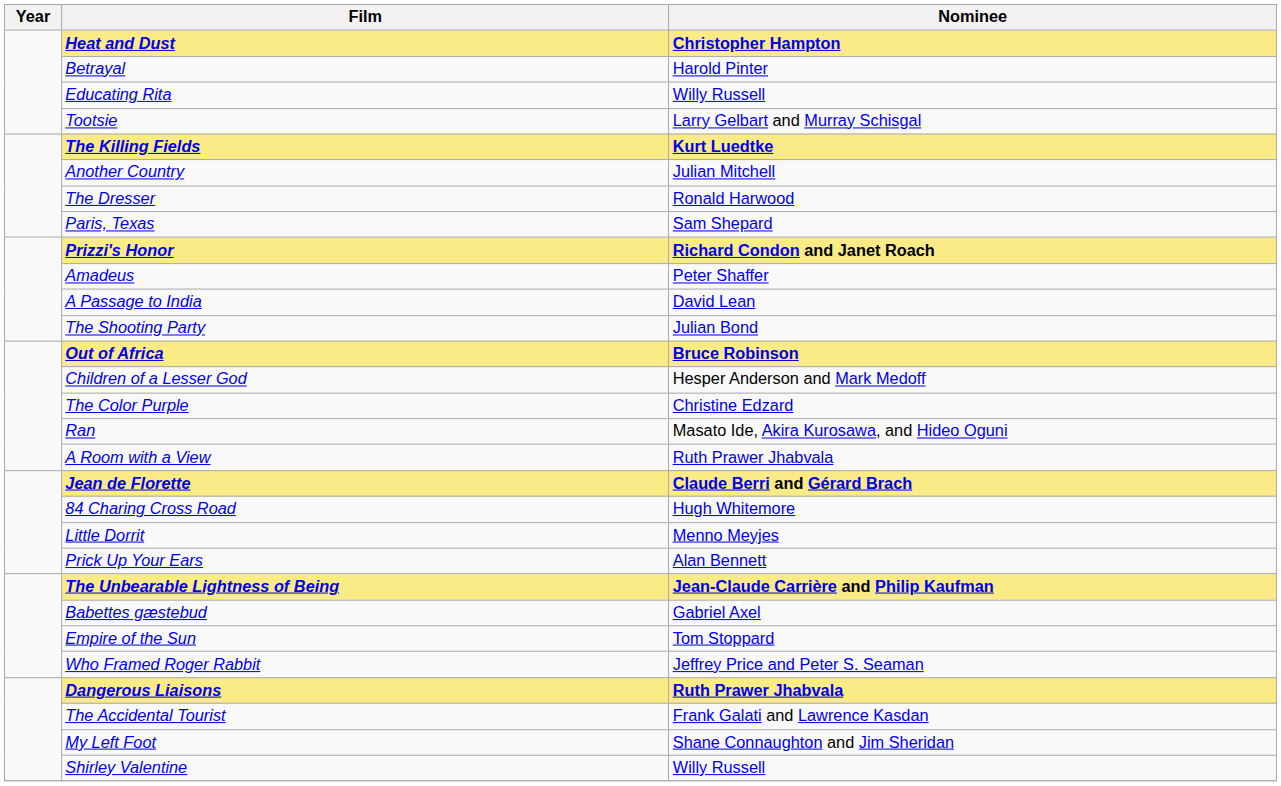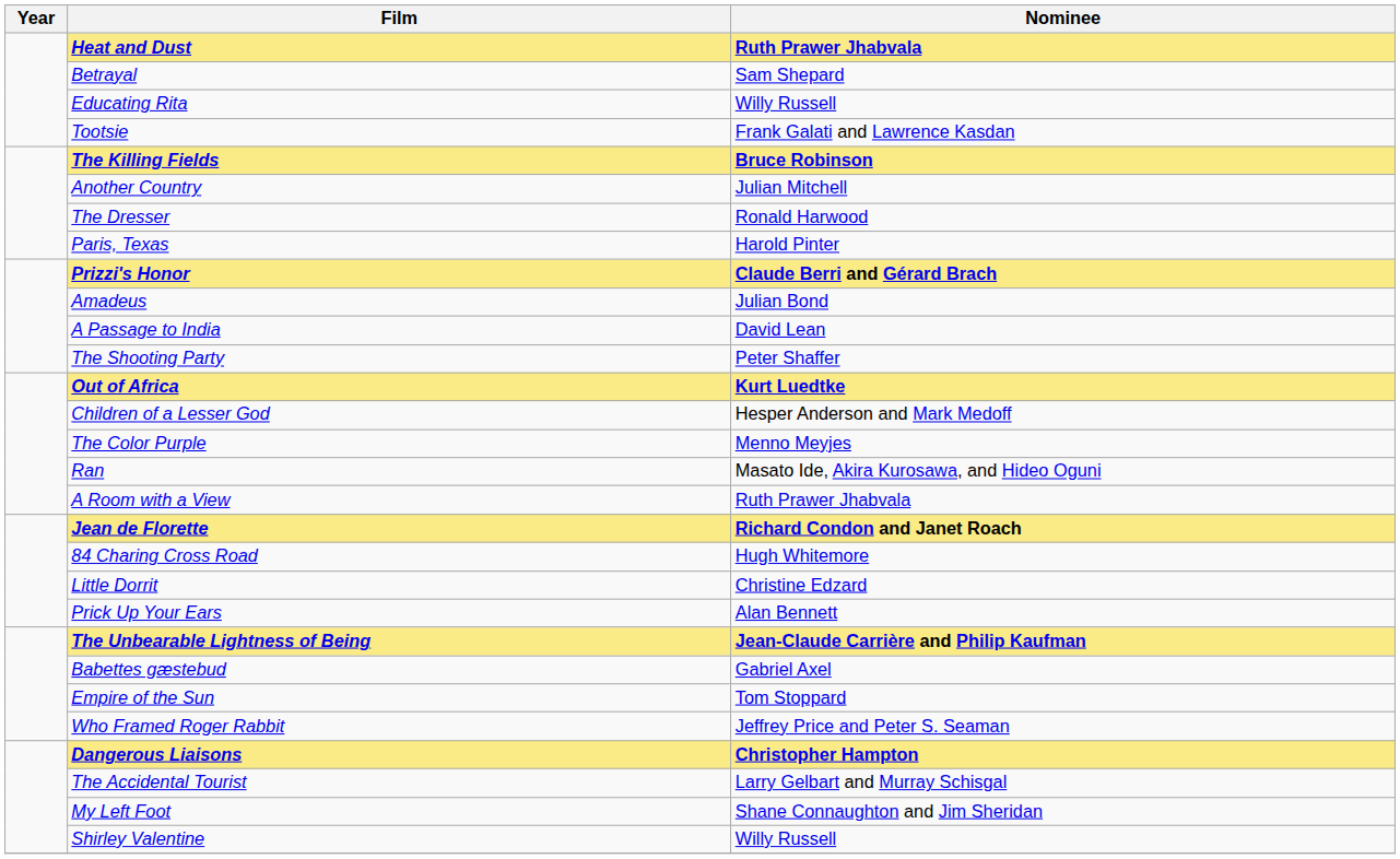 <table class="wikitable">
 <tr>
 <th scope="col" style="width:2%;">Year</th>
 <th scope="col" style="width:30%;">Film</th>
 <th scope="col" style="width:30%;">Nominee</th>
 </tr>
 <tr>
 <td rowspan="4"></td>
 <td style="background:#FAEB86"><strong><em><a href='#'>Heat and Dust</a></em></strong></td>
-<td style="background:#FAEB86"><strong><a href='#'>Christopher Hampton</a></strong></td>
+<td style="background:#FAEB86"><strong><a href='#'>Ruth Prawer Jhabvala</a></strong></td>
 </tr>
 <tr>
 <td><em><a href='#'>Betrayal</a></em></td>
-<td><a href='#'>Harold Pinter</a></td>
+<td><a href='#'>Sam Shepard</a></td>
 </tr>
 <tr>
 <td><em><a href='#'>Educating Rita</a></em></td>
 <td><a href='#'>Willy Russell</a></td>
 </tr>
 <tr>
 <td><em><a href='#'>Tootsie</a></em></td>
-<td><a href='#'>Larry Gelbart</a> and <a href='#'>Murray Schisgal</a></td>
+<td><a href='#'>Frank Galati</a> and <a href='#'>Lawrence Kasdan</a></td>
 </tr>
 <tr>
 <td rowspan="4"></td>
 <td style="background:#FAEB86"><strong><em><a href='#'>The Killing Fields</a></em></strong></td>
-<td style="background:#FAEB86"><strong><a href='#'>Kurt Luedtke</a></strong></td>
+<td style="background:#FAEB86"><strong><a href='#'>Bruce Robinson</a></strong></td>
 </tr>
 <tr>
 <td><em><a href='#'>Another Country</a></em></td>
 <td><a href='#'>Julian Mitchell</a></td>
 </tr>
 <tr>
 <td><em><a href='#'>The Dresser</a></em></td>
 <td><a href='#'>Ronald Harwood</a></td>
 </tr>
 <tr>
 <td><em><a href='#'>Paris, Texas</a></em></td>
-<td><a href='#'>Sam Shepard</a></td>
+<td><a href='#'>Harold Pinter</a></td>
 </tr>
 <tr>
 <td rowspan="4"></td>
 <td style="background:#FAEB86"><strong><em><a href='#'>Prizzi's Honor</a></em></strong></td>
-<td style="background:#FAEB86"><strong><a href='#'>Richard Condon</a> and Janet Roach</strong></td>
+<td style="background:#FAEB86"><strong><a href='#'>Claude Berri</a> and <a href='#'>Gérard Brach</a></strong></td>
 </tr>
 <tr>
 <td><em><a href='#'>Amadeus</a></em></td>
-<td><a href='#'>Peter Shaffer</a></td>
+<td><a href='#'>Julian Bond</a></td>
 </tr>
 <tr>
 <td><em><a href='#'>A Passage to India</a></em></td>
 <td><a href='#'>David Lean</a></td>
 </tr>
 <tr>
 <td><em><a href='#'>The Shooting Party</a></em></td>
-<td><a href='#'>Julian Bond</a></td>
+<td><a href='#'>Peter Shaffer</a></td>
 </tr>
 <tr>
 <td rowspan="5"></td>
 <td style="background:#FAEB86"><strong><em><a href='#'>Out of Africa</a></em></strong></td>
-<td style="background:#FAEB86"><strong><a href='#'>Bruce Robinson</a></strong></td>
+<td style="background:#FAEB86"><strong><a href='#'>Kurt Luedtke</a></strong></td>
 </tr>
 <tr>
 <td><em><a href='#'>Children of a Lesser God</a></em></td>
 <td>Hesper Anderson and <a href='#'>Mark Medoff</a></td>
 </tr>
 <tr>
 <td><em><a href='#'>The Color Purple</a></em></td>
-<td><a href='#'>Christine Edzard</a></td>
+<td><a href='#'>Menno Meyjes</a></td>
 </tr>
 <tr>
 <td><em><a href='#'>Ran</a></em></td>
 <td>Masato Ide, <a href='#'>Akira Kurosawa</a>, and <a href='#'>Hideo Oguni</a></td>
 </tr>
 <tr>
 <td><em><a href='#'>A Room with a View</a></em></td>
 <td><a href='#'>Ruth Prawer Jhabvala</a></td>
 </tr>
 <tr>
 <td rowspan="4"></td>
 <td style="background:#FAEB86"><strong><em><a href='#'>Jean de Florette</a></em></strong></td>
-<td style="background:#FAEB86"><strong><a href='#'>Claude Berri</a> and <a href='#'>Gérard Brach</a></strong></td>
+<td style="background:#FAEB86"><strong><a href='#'>Richard Condon</a> and Janet Roach</strong></td>
 </tr>
 <tr>
 <td><em><a href='#'>84 Charing Cross Road</a></em></td>
 <td><a href='#'>Hugh Whitemore</a></td>
 </tr>
 <tr>
 <td><em><a href='#'>Little Dorrit</a></em></td>
-<td><a href='#'>Menno Meyjes</a></td>
+<td><a href='#'>Christine Edzard</a></td>
 </tr>
 <tr>
 <td><em><a href='#'>Prick Up Your Ears</a></em></td>
 <td><a href='#'>Alan Bennett</a></td>
 </tr>
 <tr>
 <td rowspan="4"></td>
 <td style="background:#FAEB86"><strong><em><a href='#'>The Unbearable Lightness of Being</a></em></strong></td>
 <td style="background:#FAEB86"><strong><a href='#'>Jean-Claude Carrière</a> and <a href='#'>Philip Kaufman</a></strong></td>
 </tr>
 <tr>
 <td><em><a href='#'>Babettes gæstebud</a></em></td>
 <td><a href='#'>Gabriel Axel</a></td>
 </tr>
 <tr>
 <td><em><a href='#'>Empire of the Sun</a></em></td>
 <td><a href='#'>Tom Stoppard</a></td>
 </tr>
 <tr>
 <td><em><a href='#'>Who Framed Roger Rabbit</a></em></td>
 <td><a href='#'>Jeffrey Price and Peter S. Seaman</a></td>
 </tr>
 <tr>
 <td rowspan="4"></td>
 <td style="background:#FAEB86"><strong><em><a href='#'>Dangerous Liaisons</a></em></strong></td>
-<td style="background:#FAEB86"><strong><a href='#'>Ruth Prawer Jhabvala</a></strong></td>
+<td style="background:#FAEB86"><strong><a href='#'>Christopher Hampton</a></strong></td>
 </tr>
 <tr>
 <td><em><a href='#'>The Accidental Tourist</a></em></td>
-<td><a href='#'>Frank Galati</a> and <a href='#'>Lawrence Kasdan</a></td>
+<td><a href='#'>Larry Gelbart</a> and <a href='#'>Murray Schisgal</a></td>
 </tr>
 <tr>
 <td><em><a href='#'>My Left Foot</a></em></td>
 <td><a href='#'>Shane Connaughton</a> and <a href='#'>Jim Sheridan</a></td>
 </tr>
 <tr>
 <td><em><a href='#'>Shirley Valentine</a></em></td>
 <td><a href='#'>Willy Russell</a></td>
 </tr>
 <tr>
 </tr>
 </table>
